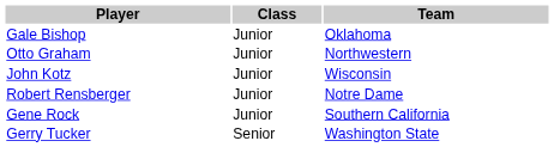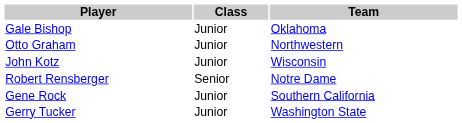 <table style="width:600px" "border:'1' 'solid' 'gray'">
 <tr>
 <th bgcolor="#CCCCCC" style="width:40%">Player</th>
 <th bgcolor="#CCCCCC" style="width:16%">Class</th>
 <th bgcolor="#CCCCCC" style="width:40%">Team</th>
 </tr>
 <tr>
 <td><a href='#'>Gale Bishop</a></td>
 <td>Junior</td>
 <td><a href='#'>Oklahoma</a></td>
 </tr>
 <tr>
 <td><a href='#'>Otto Graham</a></td>
 <td>Junior</td>
 <td><a href='#'>Northwestern</a></td>
 </tr>
 <tr>
 <td><a href='#'>John Kotz</a></td>
 <td>Junior</td>
 <td><a href='#'>Wisconsin</a></td>
 </tr>
 <tr>
 <td><a href='#'>Robert Rensberger</a></td>
-<td>Junior</td>
+<td>Senior</td>
 <td><a href='#'>Notre Dame</a></td>
 </tr>
 <tr>
 <td><a href='#'>Gene Rock</a></td>
 <td>Junior</td>
 <td><a href='#'>Southern California</a></td>
 </tr>
 <tr>
 <td><a href='#'>Gerry Tucker</a></td>
-<td>Senior</td>
+<td>Junior</td>
 <td><a href='#'>Washington State</a></td>
 </tr>
 </table>
